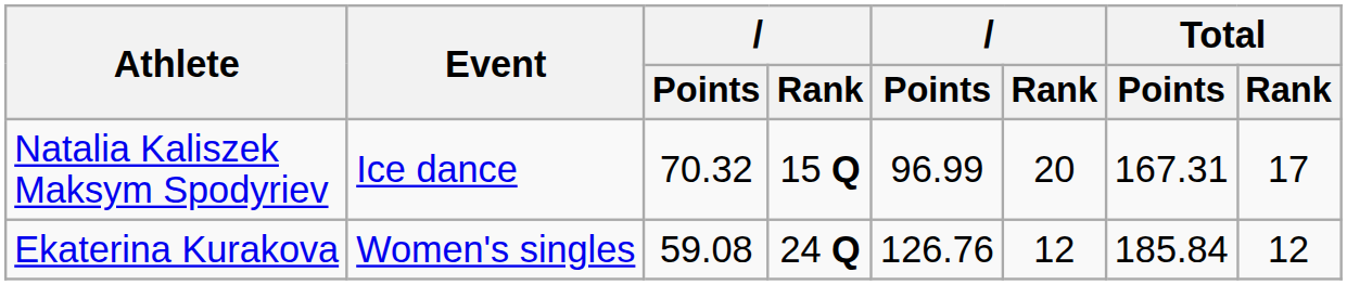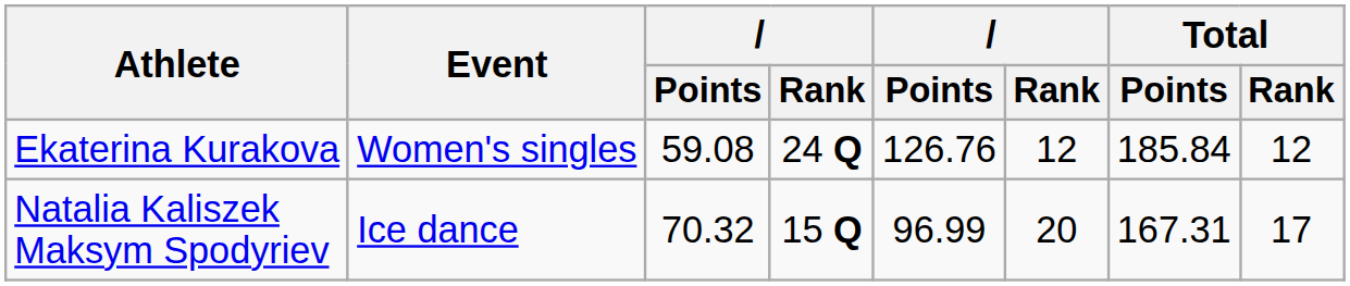 <table class="wikitable" style="font-size:90%; text-align:center">
 <tr>
 <th rowspan=2>Athlete</th>
 <th rowspan=2>Event</th>
 <th colspan=2>/</th>
 <th colspan=2>/</th>
 <th colspan=2>Total</th>
 </tr>
 <tr style="font-size:95%">
 <th>Points</th>
 <th>Rank</th>
 <th>Points</th>
 <th>Rank</th>
 <th>Points</th>
 <th>Rank</th>
 </tr>
 <tr>
+<td align=left><a href='#'>Ekaterina Kurakova</a></td>
+<td align=left><a href='#'>Women's singles</a></td>
+<td>59.08</td>
+<td>24 <strong>Q</strong></td>
+<td>126.76</td>
+<td>12</td>
+<td>185.84</td>
+<td>12</td>
+</tr>
+<tr>
 <td align=left><a href='#'>Natalia Kaliszek</a><br><a href='#'>Maksym Spodyriev</a></td>
 <td align=left><a href='#'>Ice dance</a></td>
 <td>70.32</td>
 <td>15 <strong>Q</strong></td>
 <td>96.99</td>
 <td>20</td>
 <td>167.31</td>
 <td>17</td>
 </tr>
-<tr>
-<td align=left><a href='#'>Ekaterina Kurakova</a></td>
-<td align=left><a href='#'>Women's singles</a></td>
-<td>59.08</td>
-<td>24 <strong>Q</strong></td>
-<td>126.76</td>
-<td>12</td>
-<td>185.84</td>
-<td>12</td>
-</tr>
 </table>
